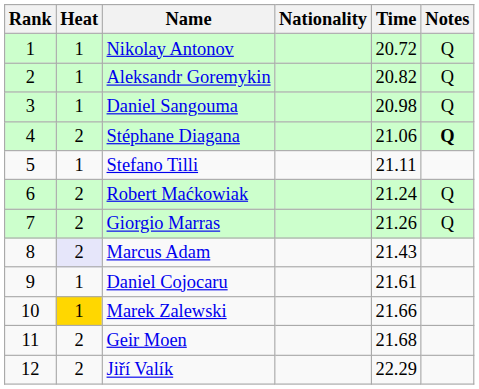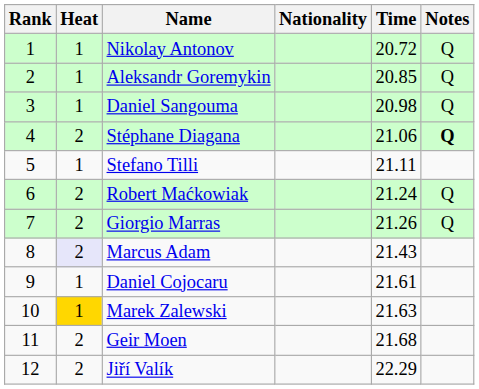 <table class="wikitable sortable" style="text-align:center">
 <tr>
 <th>Rank</th>
 <th>Heat</th>
 <th>Name</th>
 <th>Nationality</th>
 <th>Time</th>
 <th>Notes</th>
 </tr>
 <tr bgcolor=ccffcc>
 <td>1</td>
 <td>1</td>
 <td align="left"><a href='#'>Nikolay Antonov</a></td>
 <td align=left></td>
 <td>20.72</td>
 <td>Q</td>
 </tr>
 <tr bgcolor=ccffcc>
 <td>2</td>
 <td>1</td>
 <td align="left"><a href='#'>Aleksandr Goremykin</a></td>
 <td align=left></td>
-<td>20.82</td>
+<td>20.85</td>
 <td>Q</td>
 </tr>
 <tr bgcolor=ccffcc>
 <td>3</td>
 <td>1</td>
 <td align="left"><a href='#'>Daniel Sangouma</a></td>
 <td align=left></td>
 <td>20.98</td>
 <td>Q</td>
 </tr>
 <tr bgcolor=ccffcc>
 <td>4</td>
 <td>2</td>
 <td align="left"><a href='#'>Stéphane Diagana</a></td>
 <td align=left></td>
 <td>21.06</td>
 <td><strong>Q</strong></td>
 </tr>
 <tr>
 <td>5</td>
 <td>1</td>
 <td align="left"><a href='#'>Stefano Tilli</a></td>
 <td align=left></td>
 <td>21.11</td>
 <td></td>
 </tr>
 <tr bgcolor=ccffcc>
 <td>6</td>
 <td>2</td>
 <td align="left"><a href='#'>Robert Maćkowiak</a></td>
 <td align=left></td>
 <td>21.24</td>
 <td>Q</td>
 </tr>
 <tr bgcolor=ccffcc>
 <td>7</td>
 <td>2</td>
 <td align="left"><a href='#'>Giorgio Marras</a></td>
 <td align=left></td>
 <td>21.26</td>
 <td>Q</td>
 </tr>
 <tr>
 <td>8</td>
 <td style="background: lavender;">2</td>
 <td align="left"><a href='#'>Marcus Adam</a></td>
 <td align=left></td>
 <td>21.43</td>
 <td></td>
 </tr>
 <tr>
 <td>9</td>
 <td>1</td>
 <td align="left"><a href='#'>Daniel Cojocaru</a></td>
 <td align=left></td>
 <td>21.61</td>
 <td></td>
 </tr>
 <tr>
 <td>10</td>
 <td style="background: gold;">1</td>
 <td align="left"><a href='#'>Marek Zalewski</a></td>
 <td align=left></td>
-<td>21.66</td>
+<td>21.63</td>
 <td></td>
 </tr>
 <tr>
 <td>11</td>
 <td>2</td>
 <td align="left"><a href='#'>Geir Moen</a></td>
 <td align=left></td>
 <td>21.68</td>
 <td></td>
 </tr>
 <tr>
 <td>12</td>
 <td>2</td>
 <td align="left"><a href='#'>Jiří Valík</a></td>
 <td align=left></td>
 <td>22.29</td>
 <td></td>
 </tr>
 </table>
